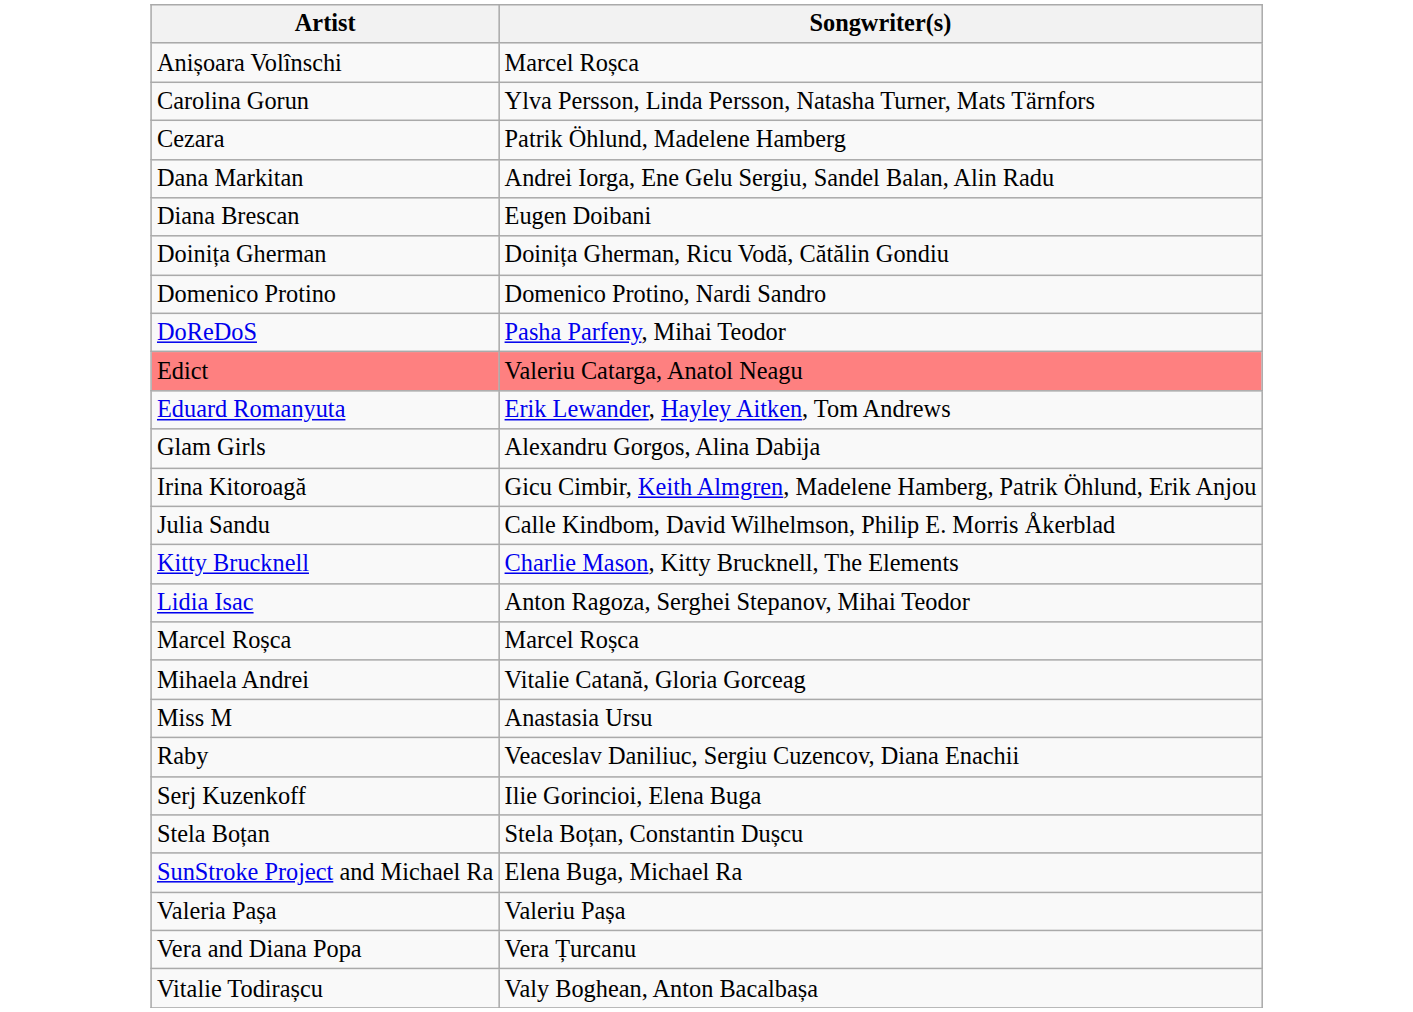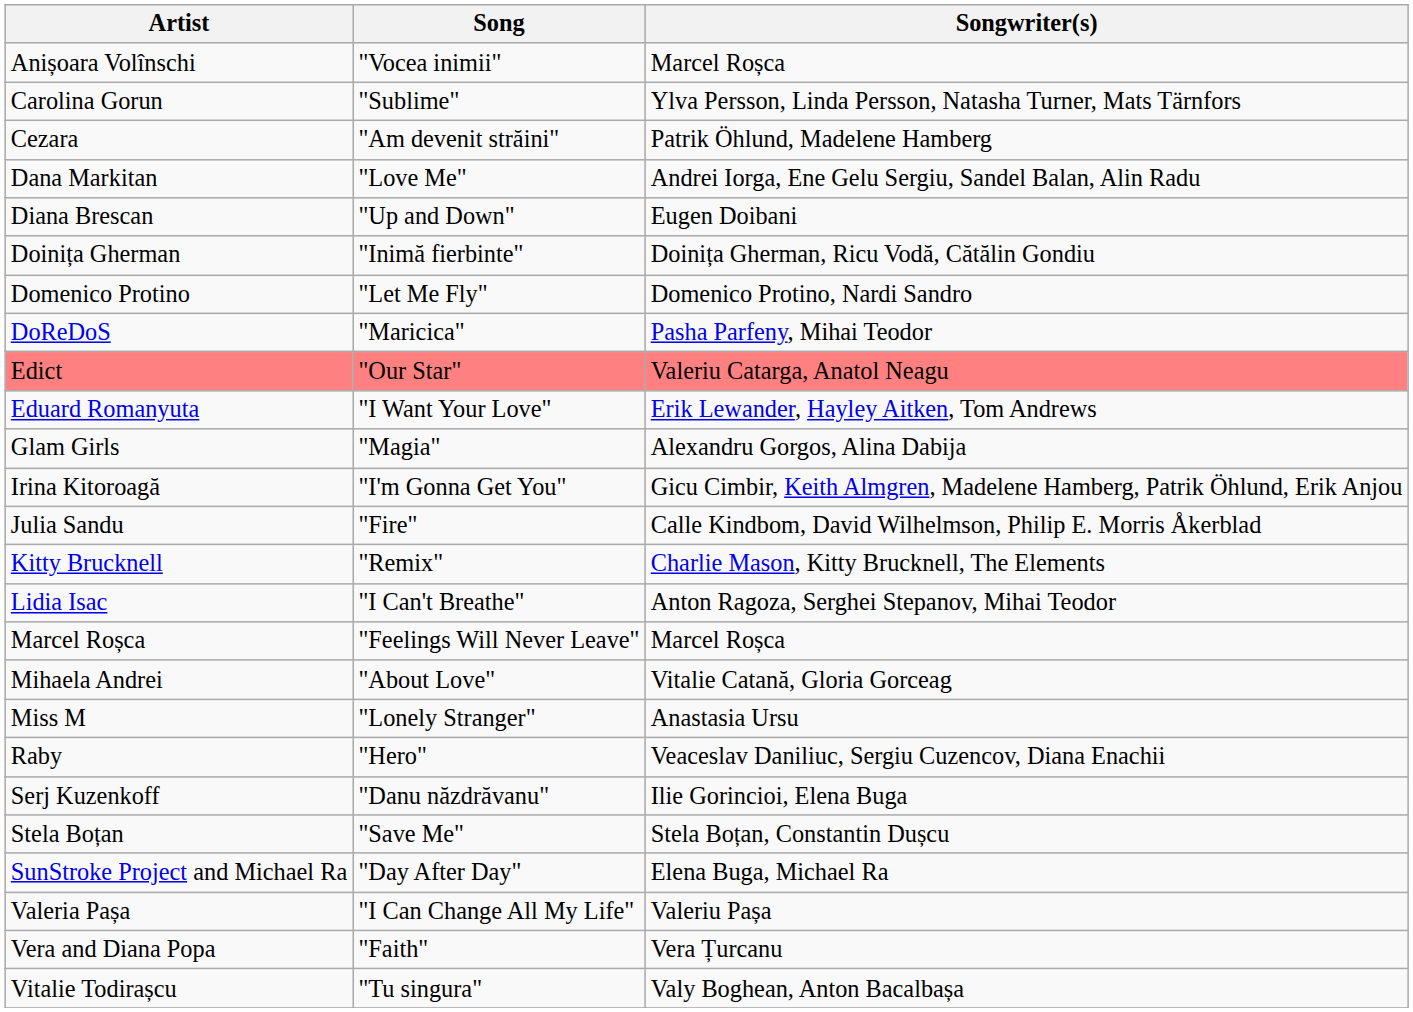 <table class="sortable wikitable" style="margin: 1em auto 1em auto">
 <tr>
 <th>Artist</th>
+<th>Song</th>
 <th>Songwriter(s)</th>
 </tr>
 <tr>
 <td>Anișoara Volînschi</td>
+<td>"Vocea inimii"</td>
 <td>Marcel Roșca</td>
 </tr>
 <tr>
 <td>Carolina Gorun</td>
+<td>"Sublime"</td>
 <td>Ylva Persson, Linda Persson, Natasha Turner, Mats Tärnfors</td>
 </tr>
 <tr>
 <td>Cezara</td>
+<td>"Am devenit străini"</td>
 <td>Patrik Öhlund, Madelene Hamberg</td>
 </tr>
 <tr>
 <td>Dana Markitan</td>
+<td>"Love Me"</td>
 <td>Andrei Iorga, Ene Gelu Sergiu, Sandel Balan, Alin Radu</td>
 </tr>
 <tr>
 <td>Diana Brescan</td>
+<td>"Up and Down"</td>
 <td>Eugen Doibani</td>
 </tr>
 <tr>
 <td>Doinița Gherman</td>
+<td>"Inimă fierbinte"</td>
 <td>Doinița Gherman, Ricu Vodă, Cătălin Gondiu</td>
 </tr>
 <tr>
 <td>Domenico Protino</td>
+<td>"Let Me Fly"</td>
 <td>Domenico Protino, Nardi Sandro</td>
 </tr>
 <tr>
 <td><a href='#'>DoReDoS</a></td>
+<td>"Maricica"</td>
 <td><a href='#'>Pasha Parfeny</a>, Mihai Teodor</td>
 </tr>
 <tr style="background:#fe8080;">
 <td>Edict</td>
+<td>"Our Star"</td>
 <td>Valeriu Catarga, Anatol Neagu</td>
 </tr>
 <tr>
 <td><a href='#'>Eduard Romanyuta</a></td>
+<td>"I Want Your Love"</td>
 <td><a href='#'>Erik Lewander</a>, <a href='#'>Hayley Aitken</a>, Tom Andrews</td>
 </tr>
 <tr>
 <td>Glam Girls</td>
+<td>"Magia"</td>
 <td>Alexandru Gorgos, Alina Dabija</td>
 </tr>
 <tr>
 <td>Irina Kitoroagă</td>
+<td>"I'm Gonna Get You"</td>
 <td>Gicu Cimbir, <a href='#'>Keith Almgren</a>, Madelene Hamberg, Patrik Öhlund, Erik Anjou</td>
 </tr>
 <tr>
 <td>Julia Sandu</td>
+<td>"Fire"</td>
 <td>Calle Kindbom, David Wilhelmson, Philip E. Morris Åkerblad</td>
 </tr>
 <tr>
 <td><a href='#'>Kitty Brucknell</a></td>
+<td>"Remix"</td>
 <td><a href='#'>Charlie Mason</a>, Kitty Brucknell, The Elements</td>
 </tr>
 <tr>
 <td><a href='#'>Lidia Isac</a></td>
+<td>"I Can't Breathe"</td>
 <td>Anton Ragoza, Serghei Stepanov, Mihai Teodor</td>
 </tr>
 <tr>
 <td>Marcel Roșca</td>
+<td>"Feelings Will Never Leave"</td>
 <td>Marcel Roșca</td>
 </tr>
 <tr>
 <td>Mihaela Andrei</td>
+<td>"About Love"</td>
 <td>Vitalie Catană, Gloria Gorceag</td>
 </tr>
 <tr>
 <td>Miss M</td>
+<td>"Lonely Stranger"</td>
 <td>Anastasia Ursu</td>
 </tr>
 <tr>
 <td>Raby</td>
+<td>"Hero"</td>
 <td>Veaceslav Daniliuc, Sergiu Cuzencov, Diana Enachii</td>
 </tr>
 <tr>
 <td>Serj Kuzenkoff</td>
+<td>"Danu năzdrăvanu"</td>
 <td>Ilie Gorincioi, Elena Buga</td>
 </tr>
 <tr>
 <td>Stela Boțan</td>
+<td>"Save Me"</td>
 <td>Stela Boțan, Constantin Dușcu</td>
 </tr>
 <tr>
 <td><a href='#'>SunStroke Project</a> and Michael Ra</td>
+<td>"Day After Day"</td>
 <td>Elena Buga, Michael Ra</td>
 </tr>
 <tr>
 <td>Valeria Pașa</td>
+<td>"I Can Change All My Life"</td>
 <td>Valeriu Pașa</td>
 </tr>
 <tr>
 <td>Vera and Diana Popa</td>
+<td>"Faith"</td>
 <td>Vera Țurcanu</td>
 </tr>
 <tr>
 <td>Vitalie Todirașcu</td>
+<td>"Tu singura"</td>
 <td>Valy Boghean, Anton Bacalbașa</td>
 </tr>
 </table>
